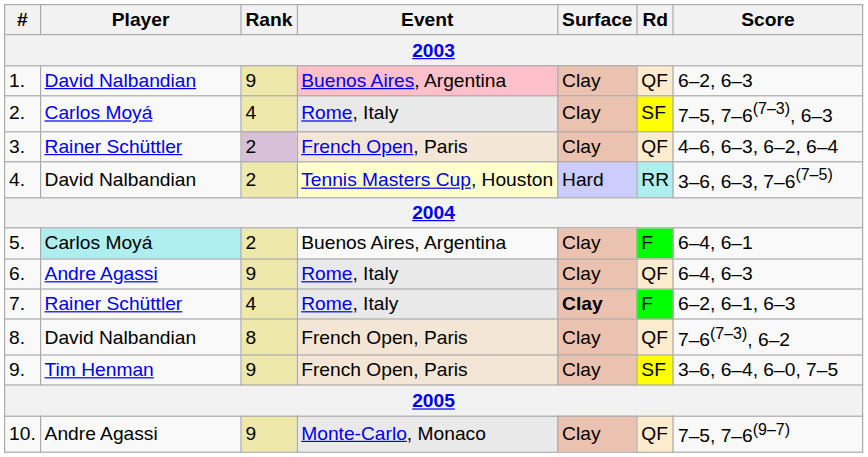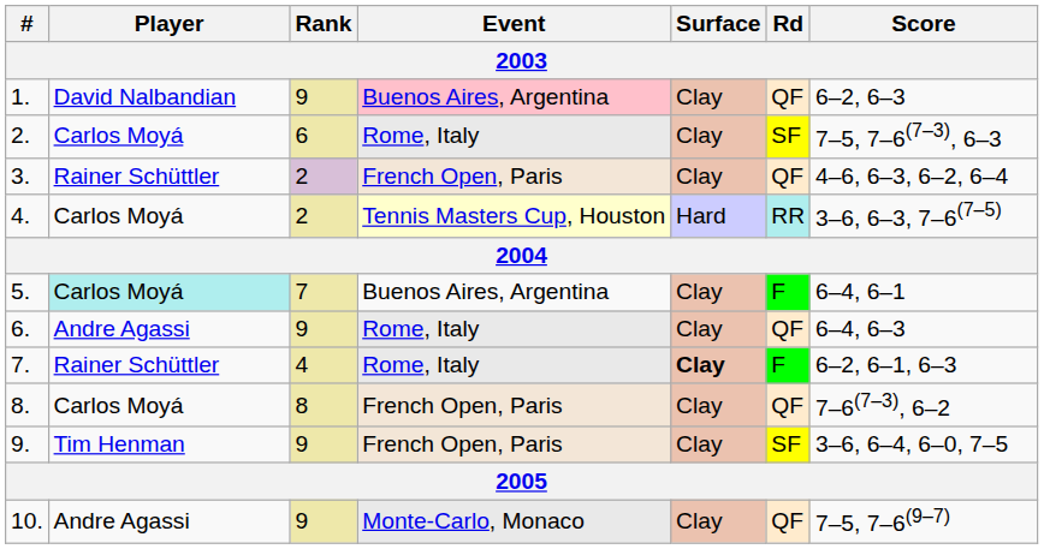 <table class="wikitable sortable">
 <tr>
 <th>#</th>
 <th width=160>Player</th>
 <th>Rank</th>
 <th width=210>Event</th>
 <th>Surface</th>
 <th>Rd</th>
 <th width=150>Score</th>
 </tr>
 <tr>
 <th colspan=7><a href='#'>2003</a></th>
 </tr>
 <tr>
 <td>1.</td>
 <td> <a href='#'>David Nalbandian</a></td>
 <td bgcolor=EEE8AA>9</td>
 <td style="background: pink;"><a href='#'>Buenos Aires</a>, Argentina</td>
 <td bgcolor=EBC2AF>Clay</td>
 <td bgcolor=ffebcd>QF</td>
 <td>6–2, 6–3</td>
 </tr>
 <tr>
 <td>2.</td>
 <td> <a href='#'>Carlos Moyá</a></td>
-<td bgcolor=EEE8AA>4</td>
+<td bgcolor=EEE8AA>6</td>
 <td bgcolor=e9e9e9><a href='#'>Rome</a>, Italy</td>
 <td bgcolor=EBC2AF>Clay</td>
 <td bgcolor=yellow>SF</td>
 <td>7–5, 7–6<sup>(7–3)</sup>, 6–3</td>
 </tr>
 <tr>
 <td>3.</td>
 <td> <a href='#'>Rainer Schüttler</a></td>
 <td bgcolor=thistle>2</td>
 <td bgcolor=f3e6d7><a href='#'>French Open</a>, Paris</td>
 <td bgcolor=EBC2AF>Clay</td>
 <td bgcolor=ffebcd>QF</td>
 <td>4–6, 6–3, 6–2, 6–4</td>
 </tr>
 <tr>
 <td>4.</td>
-<td> David Nalbandian</td>
+<td> Carlos Moyá</td>
 <td bgcolor=EEE8AA>2</td>
 <td bgcolor=ffffcc><a href='#'>Tennis Masters Cup</a>, Houston</td>
 <td bgcolor=CCCCFF>Hard</td>
 <td bgcolor=#afeeee>RR</td>
 <td>3–6, 6–3, 7–6<sup>(7–5)</sup></td>
 </tr>
 <tr>
 <th colspan=7><a href='#'>2004</a></th>
 </tr>
 <tr>
 <td>5.</td>
 <td style="background: paleturquoise;"> Carlos Moyá</td>
-<td bgcolor=EEE8AA>2</td>
+<td bgcolor=EEE8AA>7</td>
 <td>Buenos Aires, Argentina</td>
 <td bgcolor=EBC2AF>Clay</td>
 <td bgcolor=lime>F</td>
 <td>6–4, 6–1</td>
 </tr>
 <tr>
 <td>6.</td>
 <td> <a href='#'>Andre Agassi</a></td>
 <td bgcolor=EEE8AA>9</td>
 <td bgcolor=e9e9e9><a href='#'>Rome</a>, Italy</td>
 <td bgcolor=EBC2AF>Clay</td>
 <td bgcolor=ffebcd>QF</td>
 <td>6–4, 6–3</td>
 </tr>
 <tr>
 <td>7.</td>
 <td> <a href='#'>Rainer Schüttler</a></td>
 <td bgcolor=EEE8AA>4</td>
 <td bgcolor=e9e9e9><a href='#'>Rome</a>, Italy</td>
 <td bgcolor=EBC2AF><strong>Clay</strong></td>
 <td bgcolor=lime>F</td>
 <td>6–2, 6–1, 6–3</td>
 </tr>
 <tr>
 <td>8.</td>
-<td> David Nalbandian</td>
+<td> Carlos Moyá</td>
 <td bgcolor=EEE8AA>8</td>
 <td bgcolor=f3e6d7>French Open, Paris</td>
 <td bgcolor=EBC2AF>Clay</td>
 <td bgcolor=ffebcd>QF</td>
 <td>7–6<sup>(7–3)</sup>, 6–2</td>
 </tr>
 <tr>
 <td>9.</td>
 <td> <a href='#'>Tim Henman</a></td>
 <td bgcolor=EEE8AA>9</td>
 <td bgcolor=f3e6d7>French Open, Paris</td>
 <td bgcolor=EBC2AF>Clay</td>
 <td bgcolor=yellow>SF</td>
 <td>3–6, 6–4, 6–0, 7–5</td>
 </tr>
 <tr>
 <th colspan=7><a href='#'>2005</a></th>
 </tr>
 <tr>
 <td>10.</td>
 <td> Andre Agassi</td>
 <td bgcolor=EEE8AA>9</td>
 <td bgcolor=e9e9e9><a href='#'>Monte-Carlo</a>, Monaco</td>
 <td bgcolor=EBC2AF>Clay</td>
 <td bgcolor=ffebcd>QF</td>
 <td>7–5, 7–6<sup>(9–7)</sup></td>
 </tr>
 </table>
